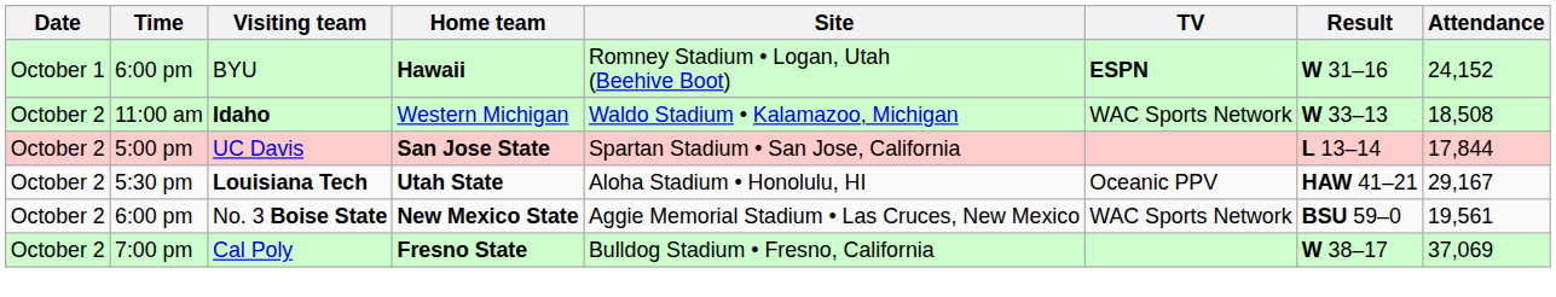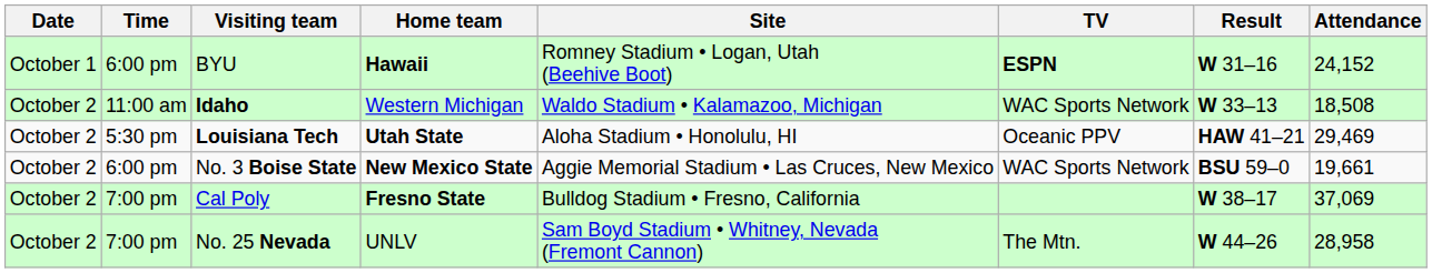 <table class="wikitable" style="font-size:95%;">
 <tr>
 <th>Date</th>
 <th>Time</th>
 <th>Visiting team</th>
 <th>Home team</th>
 <th>Site</th>
 <th>TV</th>
 <th>Result</th>
 <th>Attendance</th>
 </tr>
 <tr style="background:#cfc;">
 <td>October 1</td>
 <td>6:00 pm</td>
 <td>BYU</td>
 <td><strong>Hawaii</strong></td>
 <td>Romney Stadium • Logan, Utah<br>(<a href='#'>Beehive Boot</a>)</td>
 <td><strong>ESPN</strong></td>
 <td><strong>W</strong> 31–16</td>
 <td>24,152</td>
 </tr>
 <tr style="background:#cfc;">
 <td>October 2</td>
 <td>11:00 am</td>
 <td><strong>Idaho</strong></td>
 <td><a href='#'>Western Michigan</a></td>
 <td><a href='#'>Waldo Stadium</a> • <a href='#'>Kalamazoo, Michigan</a></td>
 <td>WAC Sports Network</td>
 <td><strong>W</strong> 33–13</td>
 <td>18,508</td>
 </tr>
-<tr style="background:#fcc;">
-<td>October 2</td>
-<td>5:00 pm</td>
-<td><a href='#'>UC Davis</a></td>
-<td><strong>San Jose State</strong></td>
-<td>Spartan Stadium • San Jose, California</td>
-<td></td>
-<td><strong>L</strong> 13–14</td>
-<td>17,844</td>
-</tr>
 <tr bgcolor=>
 <td>October 2</td>
 <td>5:30 pm</td>
 <td><strong>Louisiana Tech</strong></td>
 <td><strong>Utah State</strong></td>
 <td>Aloha Stadium • Honolulu, HI</td>
 <td>Oceanic PPV</td>
 <td><strong>HAW</strong> 41–21</td>
-<td>29,167</td>
+<td>29,469</td>
 </tr>
 <tr bgcolor=>
 <td>October 2</td>
 <td>6:00 pm</td>
 <td>No. 3 <strong>Boise State</strong></td>
 <td><strong>New Mexico State</strong></td>
 <td>Aggie Memorial Stadium • Las Cruces, New Mexico</td>
 <td>WAC Sports Network</td>
 <td><strong>BSU</strong> 59–0</td>
-<td>19,561</td>
+<td>19,661</td>
 </tr>
 <tr style="background:#cfc;">
 <td>October 2</td>
 <td>7:00 pm</td>
 <td><a href='#'>Cal Poly</a></td>
 <td><strong>Fresno State</strong></td>
 <td>Bulldog Stadium • Fresno, California</td>
 <td></td>
 <td><strong>W</strong> 38–17</td>
 <td>37,069</td>
 </tr>
+<tr style="background:#cfc;">
+<td>October 2</td>
+<td>7:00 pm</td>
+<td>No. 25 <strong>Nevada</strong></td>
+<td>UNLV</td>
+<td><a href='#'>Sam Boyd Stadium</a> • <a href='#'>Whitney, Nevada</a><br>(<a href='#'>Fremont Cannon</a>)</td>
+<td>The Mtn.</td>
+<td><strong>W</strong> 44–26</td>
+<td>28,958</td>
+</tr>
 </table>
